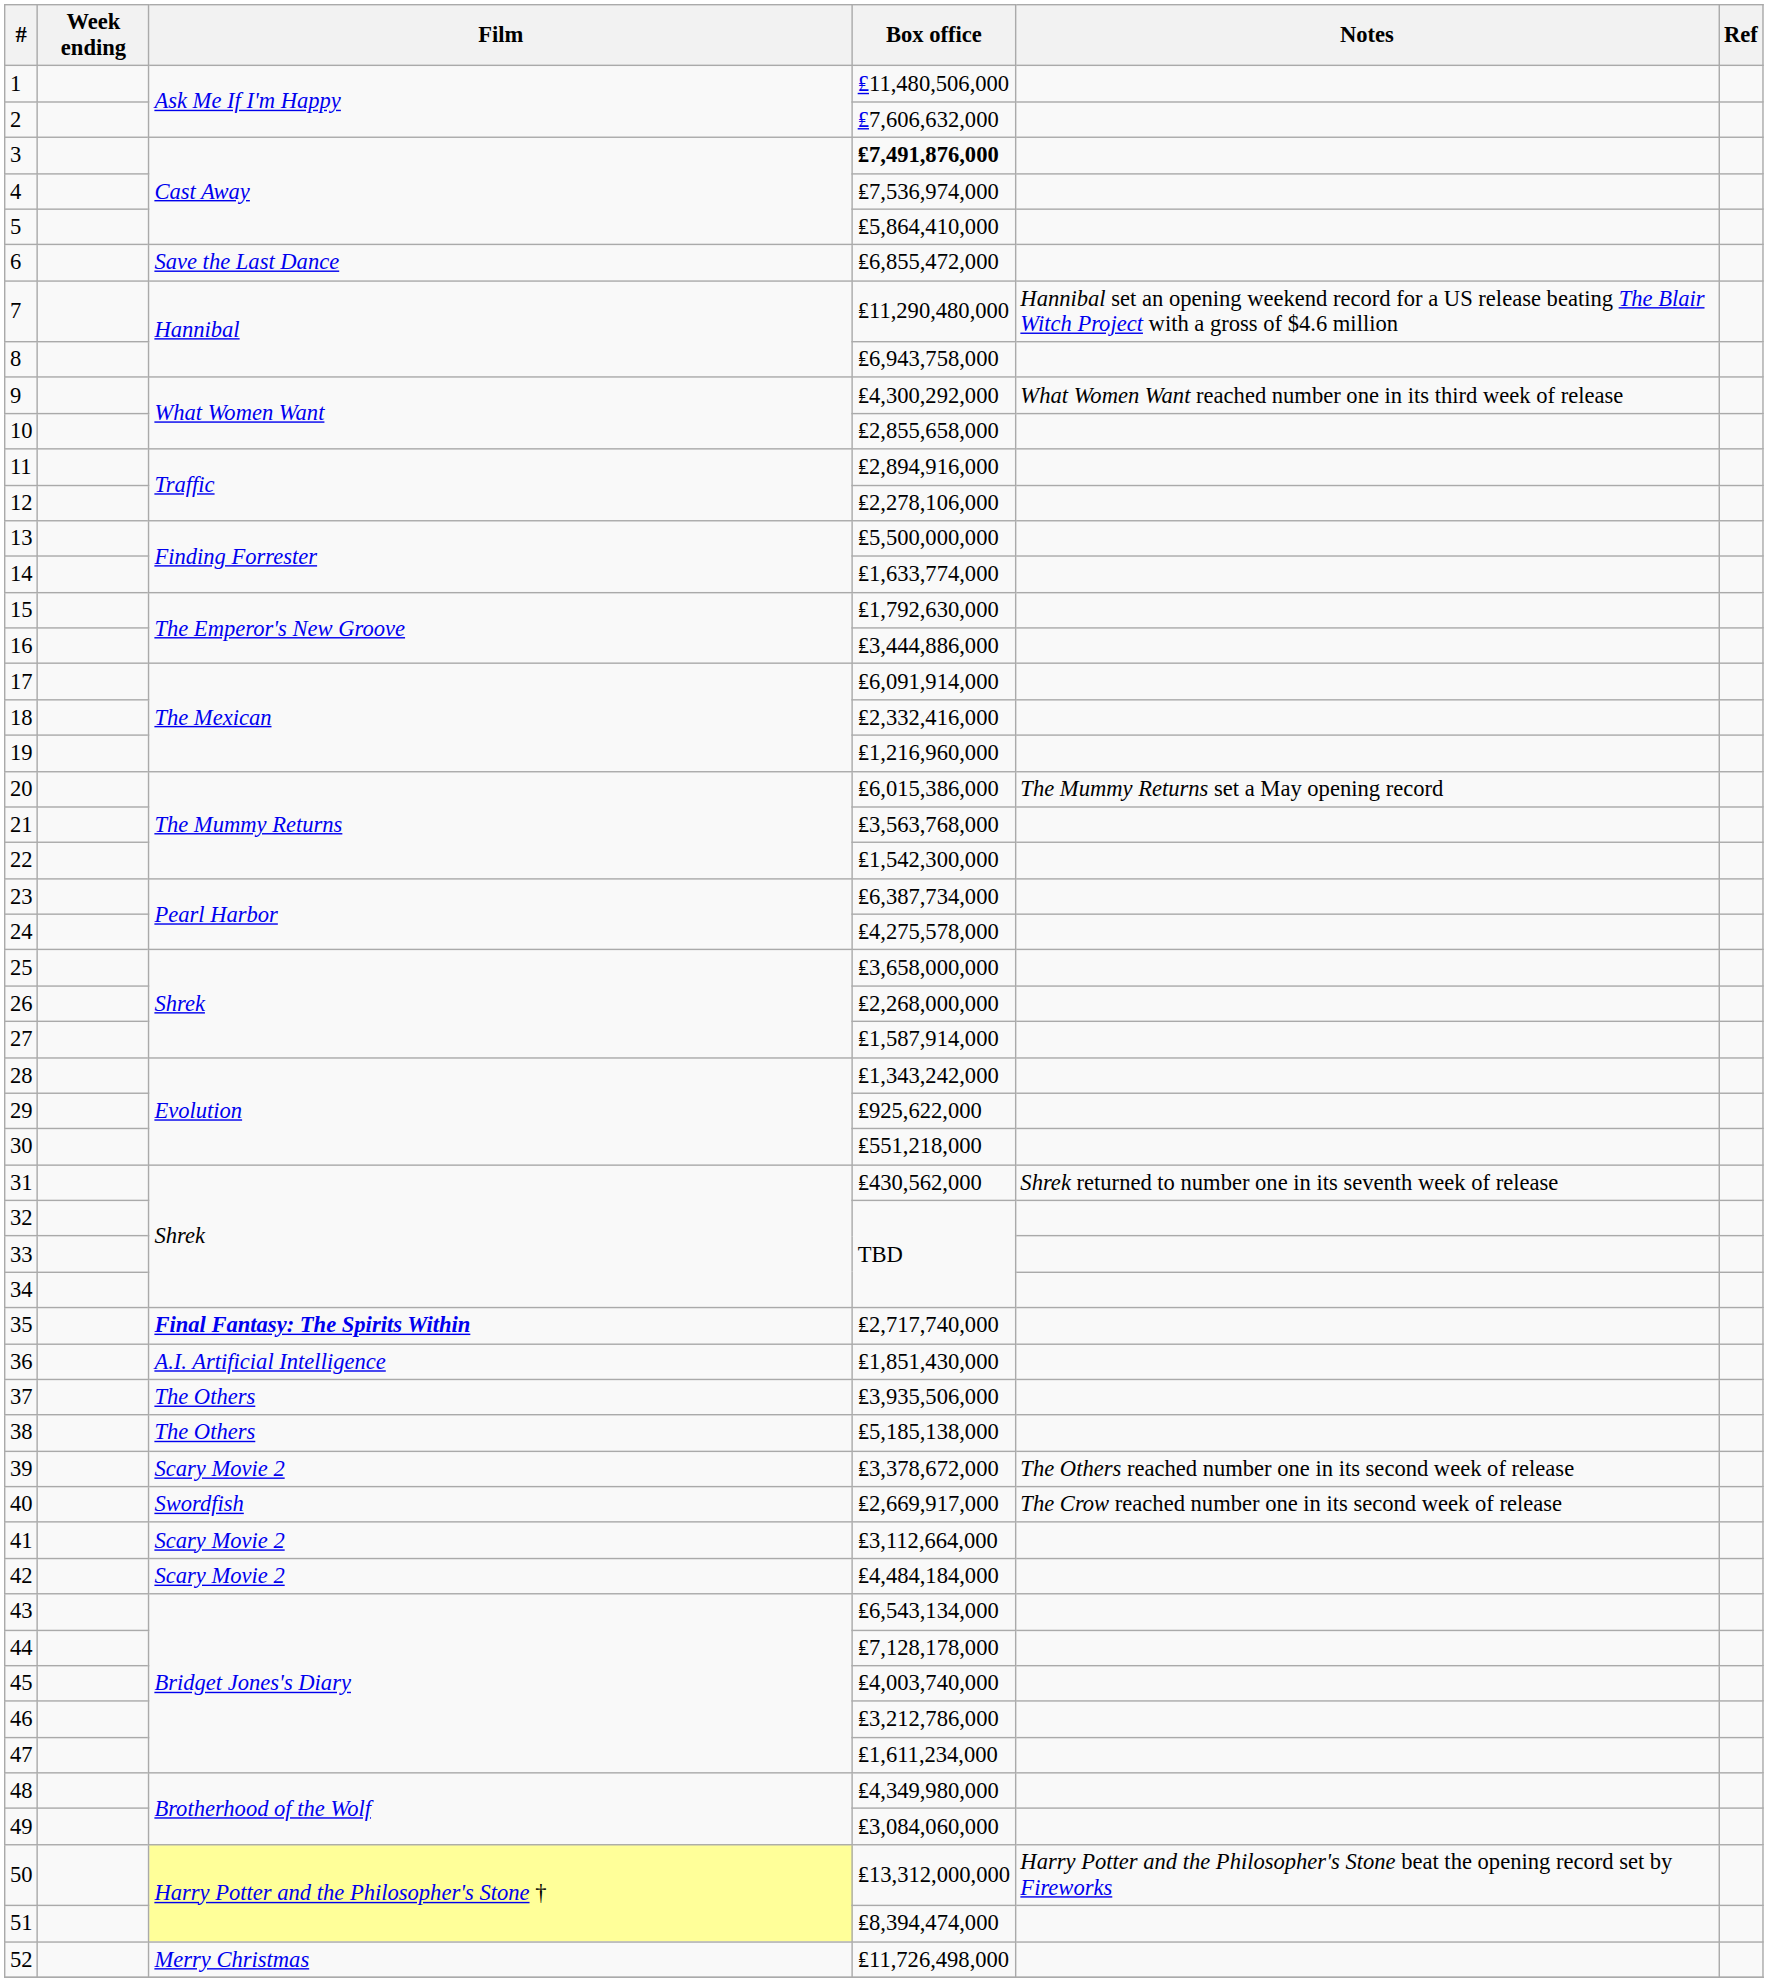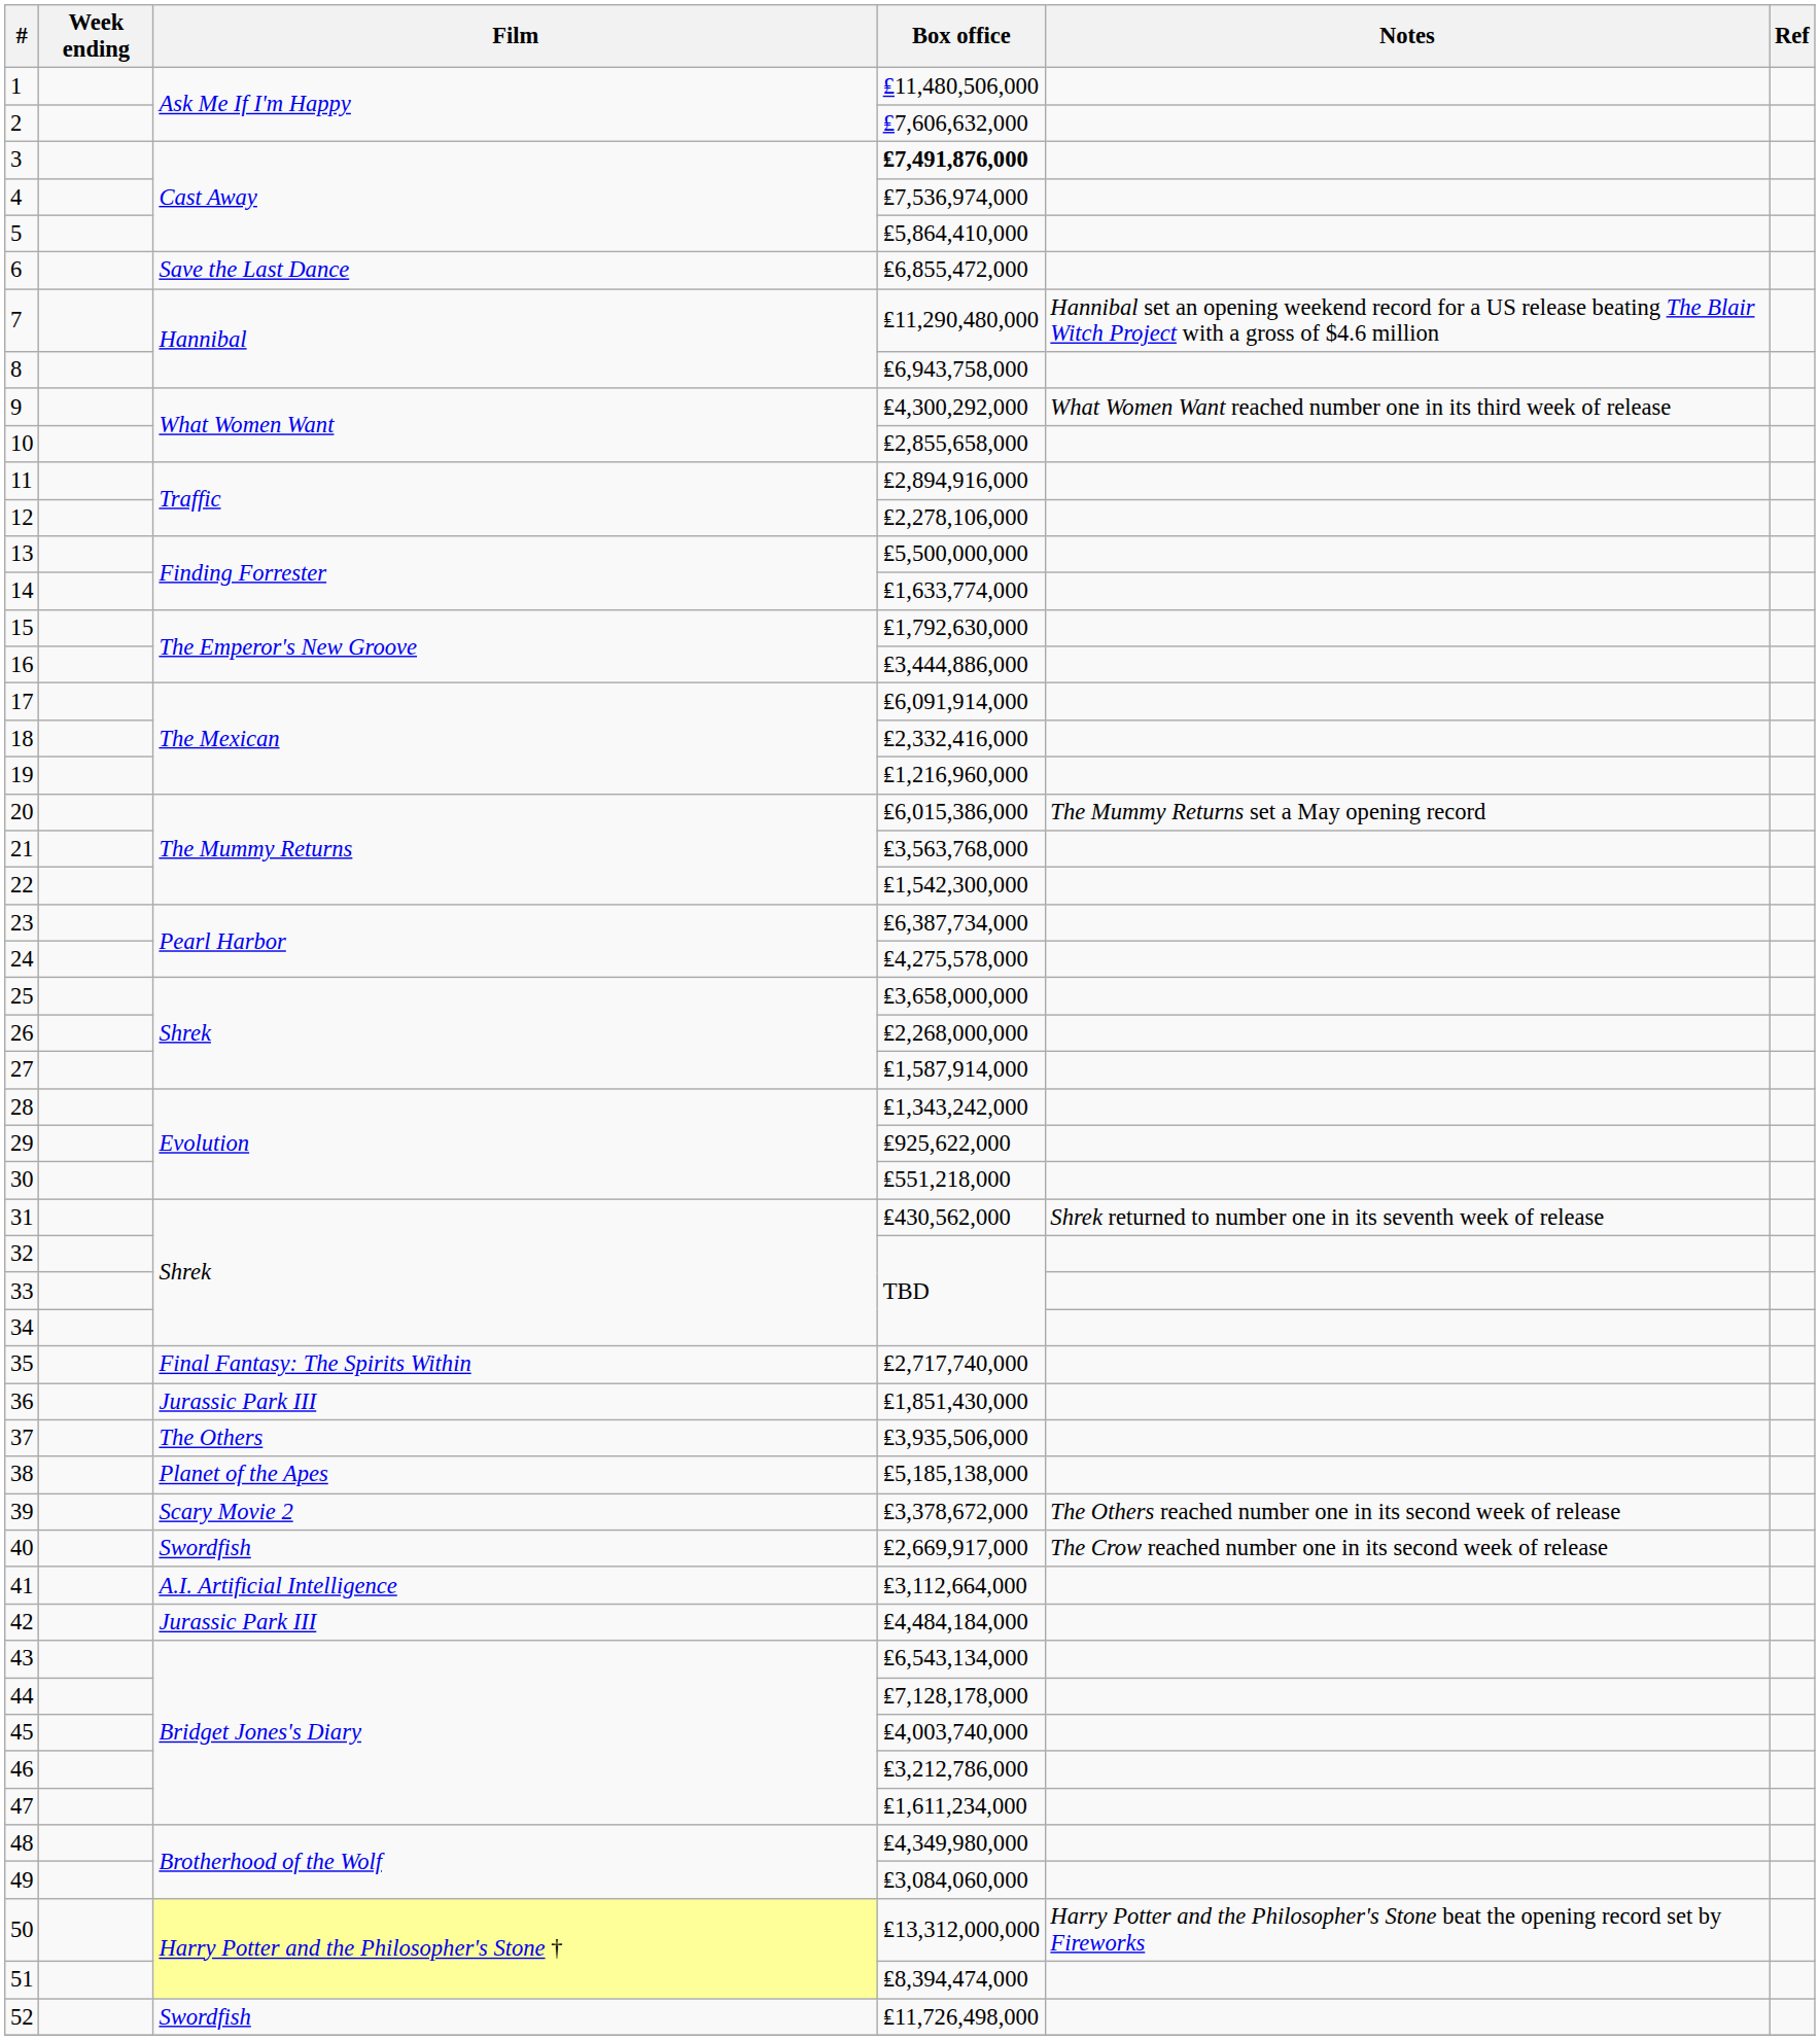 <table class="wikitable sortable">
 <tr>
 <th abbr="Week">#</th>
 <th abbr="Date">Week ending</th>
 <th width="40%">Film</th>
 <th abbr="Box Office">Box office</th>
 <th>Notes</th>
 <th>Ref</th>
 </tr>
 <tr>
 <td>1</td>
 <td></td>
 <td rowspan="2"><em><a href='#'>Ask Me If I'm Happy</a></em></td>
 <td><a href='#'>₤</a>11,480,506,000</td>
 <td></td>
 <td></td>
 </tr>
 <tr>
 <td>2</td>
 <td></td>
 <td><a href='#'>₤</a>7,606,632,000</td>
 <td></td>
 <td></td>
 </tr>
 <tr>
 <td>3</td>
 <td></td>
 <td rowspan="3"><em><a href='#'>Cast Away</a></em></td>
 <td><strong>₤7,491,876,000</strong></td>
 <td></td>
 <td></td>
 </tr>
 <tr>
 <td>4</td>
 <td></td>
 <td>₤7,536,974,000</td>
 <td></td>
 <td></td>
 </tr>
 <tr>
 <td>5</td>
 <td></td>
 <td>₤5,864,410,000</td>
 <td></td>
 <td></td>
 </tr>
 <tr>
 <td>6</td>
 <td></td>
 <td><em><a href='#'>Save the Last Dance</a></em></td>
 <td>₤6,855,472,000</td>
 <td></td>
 <td></td>
 </tr>
 <tr>
 <td>7</td>
 <td></td>
 <td rowspan="2"><em><a href='#'>Hannibal</a></em></td>
 <td>₤11,290,480,000</td>
 <td><em>Hannibal</em> set an opening weekend record for a US release beating <em><a href='#'>The Blair Witch Project</a></em> with a gross of $4.6 million</td>
 <td></td>
 </tr>
 <tr>
 <td>8</td>
 <td></td>
 <td>₤6,943,758,000</td>
 <td></td>
 <td></td>
 </tr>
 <tr>
 <td>9</td>
 <td></td>
 <td rowspan="2"><em><a href='#'>What Women Want</a></em></td>
 <td>₤4,300,292,000</td>
 <td><em>What Women Want</em> reached number one in its third week of release</td>
 <td></td>
 </tr>
 <tr>
 <td>10</td>
 <td></td>
 <td>₤2,855,658,000</td>
 <td></td>
 <td></td>
 </tr>
 <tr>
 <td>11</td>
 <td></td>
 <td rowspan="2"><em><a href='#'>Traffic</a></em></td>
 <td>₤2,894,916,000</td>
 <td></td>
 <td></td>
 </tr>
 <tr>
 <td>12</td>
 <td></td>
 <td>₤2,278,106,000</td>
 <td></td>
 <td></td>
 </tr>
 <tr>
 <td>13</td>
 <td></td>
 <td rowspan="2"><em><a href='#'>Finding Forrester</a></em></td>
 <td>₤5,500,000,000</td>
 <td></td>
 <td></td>
 </tr>
 <tr>
 <td>14</td>
 <td></td>
 <td>₤1,633,774,000</td>
 <td></td>
 <td></td>
 </tr>
 <tr>
 <td>15</td>
 <td></td>
 <td rowspan="2"><em><a href='#'>The Emperor's New Groove</a></em></td>
 <td>₤1,792,630,000</td>
 <td></td>
 <td></td>
 </tr>
 <tr>
 <td>16</td>
 <td></td>
 <td>₤3,444,886,000</td>
 <td></td>
 <td></td>
 </tr>
 <tr>
 <td>17</td>
 <td></td>
 <td rowspan="3"><em><a href='#'>The Mexican</a></em></td>
 <td>₤6,091,914,000</td>
 <td></td>
 <td></td>
 </tr>
 <tr>
 <td>18</td>
 <td></td>
 <td>₤2,332,416,000</td>
 <td></td>
 <td></td>
 </tr>
 <tr>
 <td>19</td>
 <td></td>
 <td>₤1,216,960,000</td>
 <td></td>
 <td></td>
 </tr>
 <tr>
 <td>20</td>
 <td></td>
 <td rowspan="3"><em><a href='#'>The Mummy Returns</a></em></td>
 <td>₤6,015,386,000</td>
 <td><em>The Mummy Returns</em> set a May opening record</td>
 <td></td>
 </tr>
 <tr>
 <td>21</td>
 <td></td>
 <td>₤3,563,768,000</td>
 <td></td>
 <td></td>
 </tr>
 <tr>
 <td>22</td>
 <td></td>
 <td>₤1,542,300,000</td>
 <td></td>
 <td></td>
 </tr>
 <tr>
 <td>23</td>
 <td></td>
 <td rowspan="2"><em><a href='#'>Pearl Harbor</a></em></td>
 <td>₤6,387,734,000</td>
 <td></td>
 <td></td>
 </tr>
 <tr>
 <td>24</td>
 <td></td>
 <td>₤4,275,578,000</td>
 <td></td>
 <td></td>
 </tr>
 <tr>
 <td>25</td>
 <td></td>
 <td rowspan="3"><em><a href='#'>Shrek</a></em></td>
 <td>₤3,658,000,000</td>
 <td></td>
 <td></td>
 </tr>
 <tr>
 <td>26</td>
 <td></td>
 <td>₤2,268,000,000</td>
 <td></td>
 <td></td>
 </tr>
 <tr>
 <td>27</td>
 <td></td>
 <td>₤1,587,914,000</td>
 <td></td>
 <td></td>
 </tr>
 <tr>
 <td>28</td>
 <td></td>
 <td rowspan="3"><em><a href='#'>Evolution</a></em></td>
 <td>₤1,343,242,000</td>
 <td></td>
 <td></td>
 </tr>
 <tr>
 <td>29</td>
 <td></td>
 <td>₤925,622,000</td>
 <td></td>
 <td></td>
 </tr>
 <tr>
 <td>30</td>
 <td></td>
 <td>₤551,218,000</td>
 <td></td>
 <td></td>
 </tr>
 <tr>
 <td>31</td>
 <td></td>
 <td rowspan="4"><em>Shrek</em></td>
 <td>₤430,562,000</td>
 <td><em>Shrek</em> returned to number one in its seventh week of release</td>
 <td></td>
 </tr>
 <tr>
 <td>32</td>
 <td></td>
 <td rowspan="3">TBD</td>
 <td></td>
 <td></td>
 </tr>
 <tr>
 <td>33</td>
 <td></td>
 <td></td>
 <td></td>
 </tr>
 <tr>
 <td>34</td>
 <td></td>
 <td></td>
 <td></td>
 </tr>
 <tr>
 <td>35</td>
 <td></td>
-<td><strong><em><a href='#'>Final Fantasy: The Spirits Within</a></em></strong></td>
+<td><em><a href='#'>Final Fantasy: The Spirits Within</a></em></td>
 <td>₤2,717,740,000</td>
 <td></td>
 <td></td>
 </tr>
 <tr>
 <td>36</td>
 <td></td>
-<td><em><a href='#'>A.I. Artificial Intelligence</a></em></td>
+<td><em><a href='#'>Jurassic Park III</a></em></td>
 <td>₤1,851,430,000</td>
 <td></td>
 <td></td>
 </tr>
 <tr>
 <td>37</td>
 <td></td>
 <td><em><a href='#'>The Others</a></em></td>
 <td>₤3,935,506,000</td>
 <td></td>
 <td></td>
 </tr>
 <tr>
 <td>38</td>
 <td></td>
-<td><em><a href='#'>The Others</a></em></td>
+<td><em><a href='#'>Planet of the Apes</a></em></td>
 <td>₤5,185,138,000</td>
 <td></td>
 <td></td>
 </tr>
 <tr>
 <td>39</td>
 <td></td>
 <td><em><a href='#'>Scary Movie 2</a></em></td>
 <td>₤3,378,672,000</td>
 <td><em>The Others</em> reached number one in its second week of release</td>
 <td></td>
 </tr>
 <tr>
 <td>40</td>
 <td></td>
 <td><em><a href='#'>Swordfish</a></em></td>
 <td>₤2,669,917,000</td>
 <td><em>The Crow</em> reached number one in its second week of release</td>
 <td></td>
 </tr>
 <tr>
 <td>41</td>
 <td></td>
-<td><em><a href='#'>Scary Movie 2</a></em></td>
+<td><em><a href='#'>A.I. Artificial Intelligence</a></em></td>
 <td>₤3,112,664,000</td>
 <td></td>
 <td></td>
 </tr>
 <tr>
 <td>42</td>
 <td></td>
-<td><em><a href='#'>Scary Movie 2</a></em></td>
+<td><em><a href='#'>Jurassic Park III</a></em></td>
 <td>₤4,484,184,000</td>
 <td></td>
 <td></td>
 </tr>
 <tr>
 <td>43</td>
 <td></td>
 <td rowspan="5"><em><a href='#'>Bridget Jones's Diary</a></em></td>
 <td>₤6,543,134,000</td>
 <td></td>
 <td></td>
 </tr>
 <tr>
 <td>44</td>
 <td></td>
 <td>₤7,128,178,000</td>
 <td></td>
 <td></td>
 </tr>
 <tr>
 <td>45</td>
 <td></td>
 <td>₤4,003,740,000</td>
 <td></td>
 <td></td>
 </tr>
 <tr>
 <td>46</td>
 <td></td>
 <td>₤3,212,786,000</td>
 <td></td>
 <td></td>
 </tr>
 <tr>
 <td>47</td>
 <td></td>
 <td>₤1,611,234,000</td>
 <td></td>
 <td></td>
 </tr>
 <tr>
 <td>48</td>
 <td></td>
 <td rowspan="2"><em><a href='#'>Brotherhood of the Wolf</a></em></td>
 <td>₤4,349,980,000</td>
 <td></td>
 <td></td>
 </tr>
 <tr>
 <td>49</td>
 <td></td>
 <td>₤3,084,060,000</td>
 <td></td>
 <td></td>
 </tr>
 <tr>
 <td>50</td>
 <td></td>
 <td rowspan="2" style="background-color:#FFFF99"><em><a href='#'>Harry Potter and the Philosopher's Stone</a></em> †</td>
 <td>₤13,312,000,000</td>
 <td><em>Harry Potter and the Philosopher's Stone</em> beat the opening record set by <em><a href='#'>Fireworks</a></em></td>
 <td></td>
 </tr>
 <tr>
 <td>51</td>
 <td></td>
 <td>₤8,394,474,000</td>
 <td></td>
 <td></td>
 </tr>
 <tr>
 <td>52</td>
 <td></td>
-<td><em><a href='#'>Merry Christmas</a></em></td>
+<td><em><a href='#'>Swordfish</a></em></td>
 <td>₤11,726,498,000</td>
 <td></td>
 <td></td>
 </tr>
 <tr>
 </tr>
 </table>
